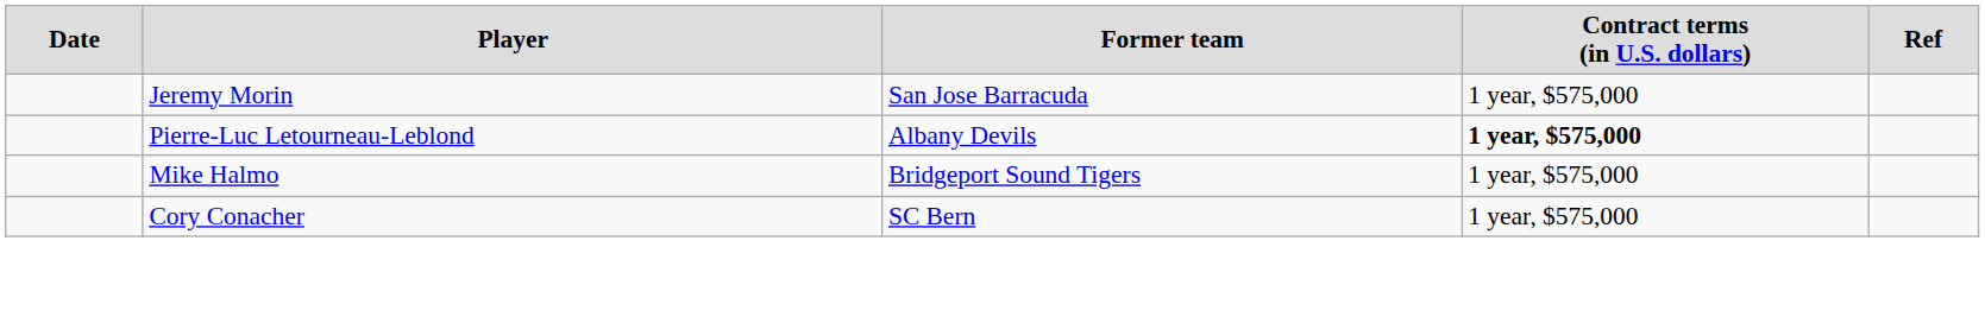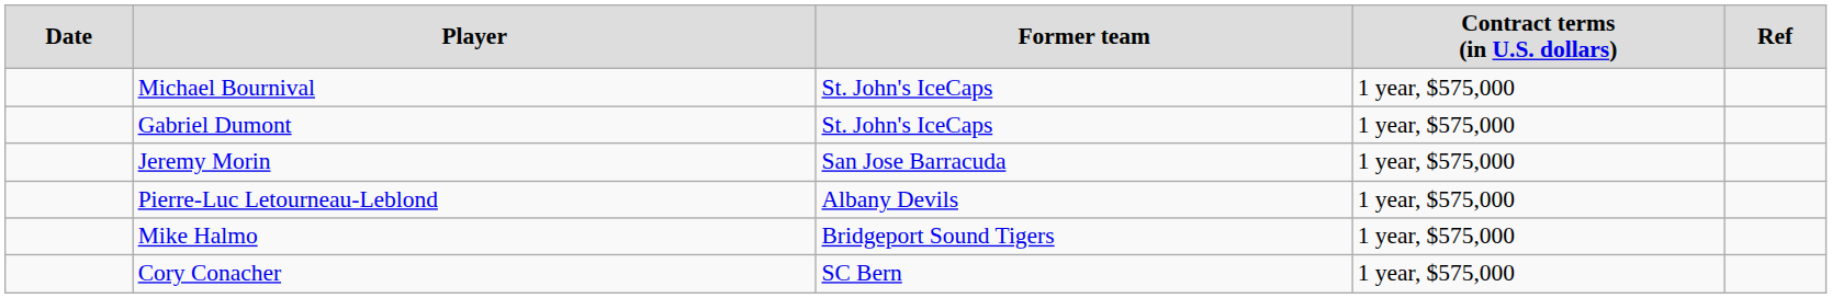 <table class="wikitable" width=98%>
 <tr align="center" bgcolor="#dddddd">
 <td><strong>Date</strong></td>
 <td><strong>Player</strong></td>
 <td><strong>Former team</strong></td>
 <td><strong>Contract terms</strong><br><strong>(in <a href='#'>U.S. dollars</a>)</strong></td>
 <td><strong>Ref</strong></td>
+</tr>
+<tr>
+<td></td>
+<td><a href='#'>Michael Bournival</a></td>
+<td><a href='#'>St. John's IceCaps</a></td>
+<td>1 year, $575,000</td>
+<td></td>
+</tr>
+<tr>
+<td></td>
+<td><a href='#'>Gabriel Dumont</a></td>
+<td><a href='#'>St. John's IceCaps</a></td>
+<td>1 year, $575,000</td>
+<td></td>
 </tr>
 <tr>
 <td></td>
 <td><a href='#'>Jeremy Morin</a></td>
 <td><a href='#'>San Jose Barracuda</a></td>
 <td>1 year, $575,000</td>
 <td></td>
 </tr>
 <tr>
 <td></td>
 <td><a href='#'>Pierre-Luc Letourneau-Leblond</a></td>
 <td><a href='#'>Albany Devils</a></td>
-<td><strong>1 year, $575,000</strong></td>
+<td>1 year, $575,000</td>
 <td></td>
 </tr>
 <tr>
 <td></td>
 <td><a href='#'>Mike Halmo</a></td>
 <td><a href='#'>Bridgeport Sound Tigers</a></td>
 <td>1 year, $575,000</td>
 <td></td>
 </tr>
 <tr>
 <td></td>
 <td><a href='#'>Cory Conacher</a></td>
 <td><a href='#'>SC Bern</a></td>
 <td>1 year, $575,000</td>
 <td></td>
 </tr>
 </table>
